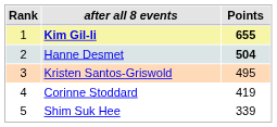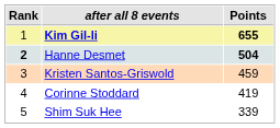 <table cellspacing="1" cellpadding="3" style="border:1px solid #AAAAAA;font-size:86%">
 <tr style="background-color: #E4E4E4;">
 <th style="border-bottom:1px solid #AAAAAA; width: 10px;">Rank</th>
 <th style="border-bottom:1px solid #AAAAAA; width: 200px;"><em>after all 8 events</em></th>
 <th style="border-bottom:1px solid #AAAAAA; width: 50px;">Points</th>
 </tr>
 <tr style="background:#f7f6a8;">
 <td align=center>1</td>
 <td> <strong><a href='#'>Kim Gil-li</a></strong></td>
 <td align=center><strong>655</strong></td>
 </tr>
 <tr style="background:#dce5e5;">
-<td align=center>2</td>
+<td align=center><strong>2</strong></td>
 <td> <a href='#'>Hanne Desmet</a></td>
 <td align=center><strong>504</strong></td>
 </tr>
 <tr style="background:#ffdab9;">
 <td align=center>3</td>
 <td> <a href='#'>Kristen Santos-Griswold</a></td>
-<td align=center>495</td>
+<td align=center>459</td>
 </tr>
 <tr>
 <td align=center>4</td>
 <td> <a href='#'>Corinne Stoddard</a></td>
 <td align=center>419</td>
 </tr>
 <tr>
 <td align=center>5</td>
 <td> <a href='#'>Shim Suk Hee</a></td>
 <td align=center>339</td>
 </tr>
 </table>
